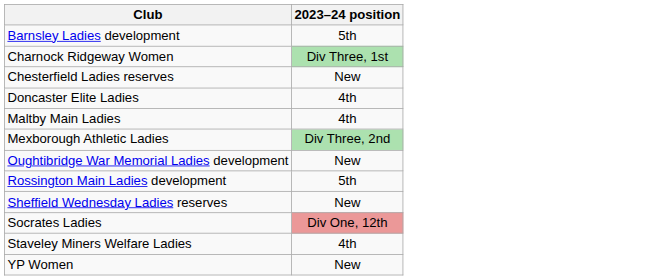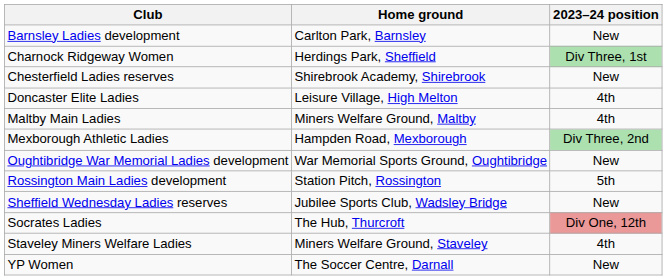 <table class="wikitable sortable">
 <tr>
 <th>Club</th>
+<th>Home ground</th>
 <th>2023–24 position</th>
 </tr>
 <tr>
 <td><a href='#'>Barnsley Ladies</a> development</td>
-<td style="text-align:center;">5th</td>
+<td>Carlton Park, <a href='#'>Barnsley</a></td>
+<td style="text-align:center;">New</td>
 </tr>
 <tr>
 <td>Charnock Ridgeway Women</td>
+<td>Herdings Park, <a href='#'>Sheffield</a></td>
 <td style="text-align:center;" bgcolor="#ACE1AF">Div Three, 1st</td>
 </tr>
 <tr>
 <td>Chesterfield Ladies reserves</td>
+<td>Shirebrook Academy, <a href='#'>Shirebrook</a></td>
 <td style="text-align:center;">New</td>
 </tr>
 <tr>
 <td>Doncaster Elite Ladies</td>
+<td>Leisure Village, <a href='#'>High Melton</a></td>
 <td style="text-align:center;">4th</td>
 </tr>
 <tr>
 <td>Maltby Main Ladies</td>
+<td>Miners Welfare Ground, <a href='#'>Maltby</a></td>
 <td style="text-align:center;">4th</td>
 </tr>
 <tr>
 <td>Mexborough Athletic Ladies</td>
+<td>Hampden Road, <a href='#'>Mexborough</a></td>
 <td style="text-align:center;" bgcolor="#ACE1AF">Div Three, 2nd</td>
 </tr>
 <tr>
 <td><a href='#'>Oughtibridge War Memorial Ladies</a> development</td>
+<td>War Memorial Sports Ground, <a href='#'>Oughtibridge</a></td>
 <td style="text-align:center;">New</td>
 </tr>
 <tr>
 <td><a href='#'>Rossington Main Ladies</a> development</td>
+<td>Station Pitch, <a href='#'>Rossington</a></td>
 <td style="text-align:center;">5th</td>
 </tr>
 <tr>
 <td><a href='#'>Sheffield Wednesday Ladies</a> reserves</td>
+<td>Jubilee Sports Club, <a href='#'>Wadsley Bridge</a></td>
 <td style="text-align:center;">New</td>
 </tr>
 <tr>
 <td>Socrates Ladies</td>
+<td>The Hub, <a href='#'>Thurcroft</a></td>
 <td style="text-align:center;" bgcolor="#EB9898">Div One, 12th</td>
 </tr>
 <tr>
 <td>Staveley Miners Welfare Ladies</td>
+<td>Miners Welfare Ground, <a href='#'>Staveley</a></td>
 <td style="text-align:center;">4th</td>
 </tr>
 <tr>
 <td>YP Women</td>
+<td>The Soccer Centre, <a href='#'>Darnall</a></td>
 <td style="text-align:center;">New</td>
 </tr>
 </table>
